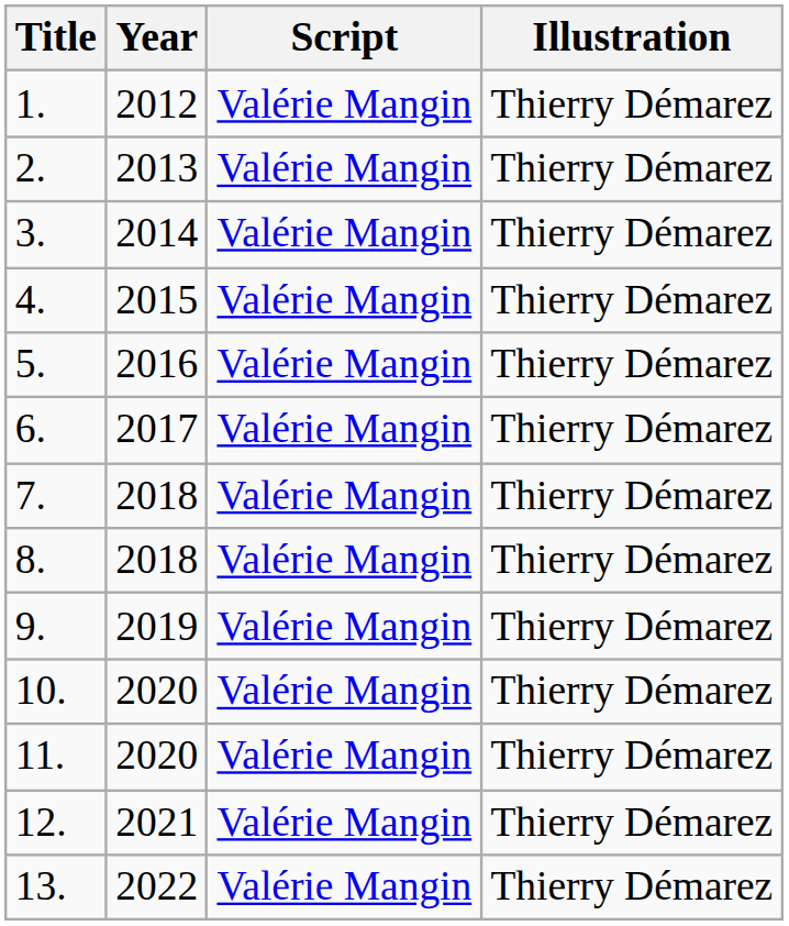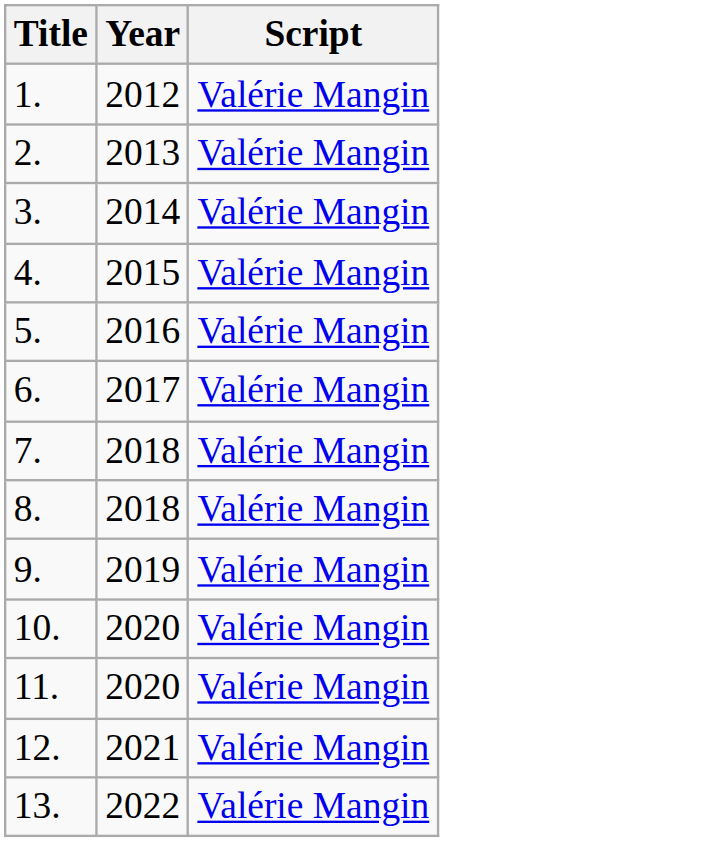 <table class="wikitable">
 <tr>
 <th>Title</th>
 <th>Year</th>
 <th>Script</th>
-<th>Illustration</th>
 </tr>
 <tr>
 <td>1. </td>
 <td align="center">2012</td>
 <td align="center"><a href='#'>Valérie Mangin</a></td>
-<td align="center">Thierry Démarez</td>
 </tr>
 <tr>
 <td>2. </td>
 <td>2013</td>
 <td><a href='#'>Valérie Mangin</a></td>
-<td>Thierry Démarez</td>
 </tr>
 <tr>
 <td>3. </td>
 <td>2014</td>
 <td><a href='#'>Valérie Mangin</a></td>
-<td>Thierry Démarez</td>
 </tr>
 <tr>
 <td>4. </td>
 <td>2015</td>
 <td><a href='#'>Valérie Mangin</a></td>
-<td>Thierry Démarez</td>
 </tr>
 <tr>
 <td>5. </td>
 <td>2016</td>
 <td><a href='#'>Valérie Mangin</a></td>
-<td>Thierry Démarez</td>
 </tr>
 <tr>
 <td>6. </td>
 <td>2017</td>
 <td><a href='#'>Valérie Mangin</a></td>
-<td>Thierry Démarez</td>
 </tr>
 <tr>
 <td>7. </td>
 <td>2018</td>
 <td><a href='#'>Valérie Mangin</a></td>
-<td>Thierry Démarez</td>
 </tr>
 <tr>
 <td>8. </td>
 <td>2018</td>
 <td><a href='#'>Valérie Mangin</a></td>
-<td>Thierry Démarez</td>
 </tr>
 <tr>
 <td>9. </td>
 <td>2019</td>
 <td><a href='#'>Valérie Mangin</a></td>
-<td>Thierry Démarez</td>
 </tr>
 <tr>
 <td>10. </td>
 <td>2020</td>
 <td><a href='#'>Valérie Mangin</a></td>
-<td>Thierry Démarez</td>
 </tr>
 <tr>
 <td>11. </td>
 <td>2020</td>
 <td><a href='#'>Valérie Mangin</a></td>
-<td>Thierry Démarez</td>
 </tr>
 <tr>
 <td>12. </td>
 <td>2021</td>
 <td><a href='#'>Valérie Mangin</a></td>
-<td>Thierry Démarez</td>
 </tr>
 <tr>
 <td>13. </td>
 <td>2022</td>
 <td><a href='#'>Valérie Mangin</a></td>
-<td>Thierry Démarez</td>
 </tr>
 </table>
